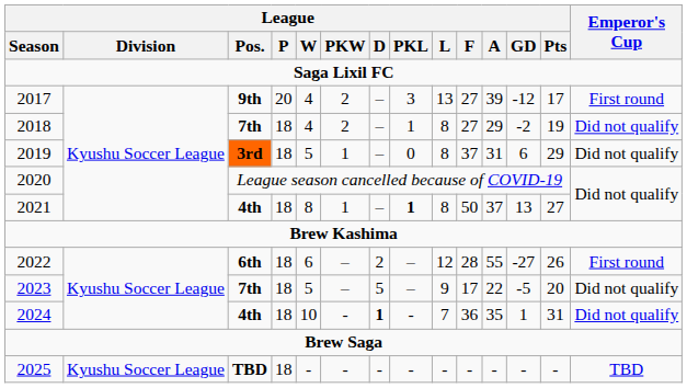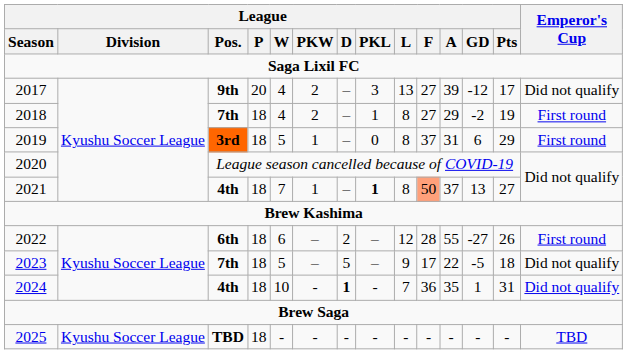 <table class="wikitable" style="text-align:center;">
 <tr>
 <th colspan="13"><strong>League</strong></th>
 <th rowspan="2"><a href='#'>Emperor's<br> Cup</a></th>
 </tr>
 <tr>
 <th>Season</th>
 <th>Division</th>
 <th>Pos.</th>
 <th>P</th>
 <th>W</th>
 <th>PKW</th>
 <th>D</th>
 <th>PKL</th>
 <th>L</th>
 <th>F</th>
 <th>A</th>
 <th>GD</th>
 <th>Pts</th>
 </tr>
 <tr>
 <td colspan="14"><strong>Saga Lixil FC</strong></td>
 </tr>
 <tr>
 <td>2017</td>
 <td rowspan="5"><a href='#'>Kyushu Soccer League</a></td>
 <td><strong>9th</strong></td>
 <td>20</td>
 <td>4</td>
 <td>2</td>
 <td>–</td>
 <td>3</td>
 <td>13</td>
 <td>27</td>
 <td>39</td>
 <td>-12</td>
 <td>17</td>
-<td><a href='#'>First round</a></td>
+<td>Did not qualify</td>
 </tr>
 <tr>
 <td>2018</td>
 <td><strong>7th</strong></td>
 <td>18</td>
 <td>4</td>
 <td>2</td>
 <td>–</td>
 <td>1</td>
 <td>8</td>
 <td>27</td>
 <td>29</td>
 <td>-2</td>
 <td>19</td>
-<td><a href='#'>Did not qualify</a></td>
+<td><a href='#'>First round</a></td>
 </tr>
 <tr>
 <td>2019</td>
 <td bgcolor=ff6600><strong>3rd</strong></td>
 <td>18</td>
 <td>5</td>
 <td>1</td>
 <td>–</td>
 <td>0</td>
 <td>8</td>
 <td>37</td>
 <td>31</td>
 <td>6</td>
 <td>29</td>
-<td>Did not qualify</td>
+<td><a href='#'>First round</a></td>
 </tr>
 <tr>
 <td>2020</td>
 <td colspan="11"><em>League season cancelled because of <a href='#'>COVID-19</a></em></td>
 <td rowspan="2">Did not qualify</td>
 </tr>
 <tr>
 <td>2021</td>
 <td><strong>4th</strong></td>
 <td>18</td>
-<td>8</td>
+<td>7</td>
 <td>1</td>
 <td>–</td>
 <td><strong>1</strong></td>
 <td>8</td>
-<td>50</td>
+<td style="background: lightsalmon;">50</td>
 <td>37</td>
 <td>13</td>
 <td>27</td>
 </tr>
 <tr>
 <td colspan="14"><strong>Brew Kashima</strong></td>
 </tr>
 <tr>
 <td>2022</td>
 <td rowspan="3"><a href='#'>Kyushu Soccer League</a></td>
 <td><strong>6th</strong></td>
 <td>18</td>
 <td>6</td>
 <td>–</td>
 <td>2</td>
 <td>–</td>
 <td>12</td>
 <td>28</td>
 <td>55</td>
 <td>-27</td>
 <td>26</td>
 <td><a href='#'>First round</a></td>
 </tr>
 <tr>
 <td><a href='#'>2023</a></td>
 <td><strong>7th</strong></td>
 <td>18</td>
 <td>5</td>
 <td>–</td>
 <td>5</td>
 <td>–</td>
 <td>9</td>
 <td>17</td>
 <td>22</td>
 <td>-5</td>
-<td>20</td>
+<td>18</td>
 <td>Did not qualify</td>
 </tr>
 <tr>
 <td><a href='#'>2024</a></td>
 <td><strong>4th</strong></td>
 <td>18</td>
 <td>10</td>
 <td>-</td>
 <td><strong>1</strong></td>
 <td>-</td>
 <td>7</td>
 <td>36</td>
 <td>35</td>
 <td>1</td>
 <td>31</td>
 <td><a href='#'>Did not qualify</a></td>
 </tr>
 <tr>
 <td colspan="14"><strong>Brew Saga</strong></td>
 </tr>
 <tr>
 <td><a href='#'>2025</a></td>
 <td><a href='#'>Kyushu Soccer League</a></td>
 <td><strong>TBD</strong></td>
 <td>18</td>
 <td>-</td>
 <td>-</td>
 <td>-</td>
 <td>-</td>
 <td>-</td>
 <td>-</td>
 <td>-</td>
 <td>-</td>
 <td>-</td>
 <td><a href='#'>TBD</a></td>
 </tr>
 </table>
